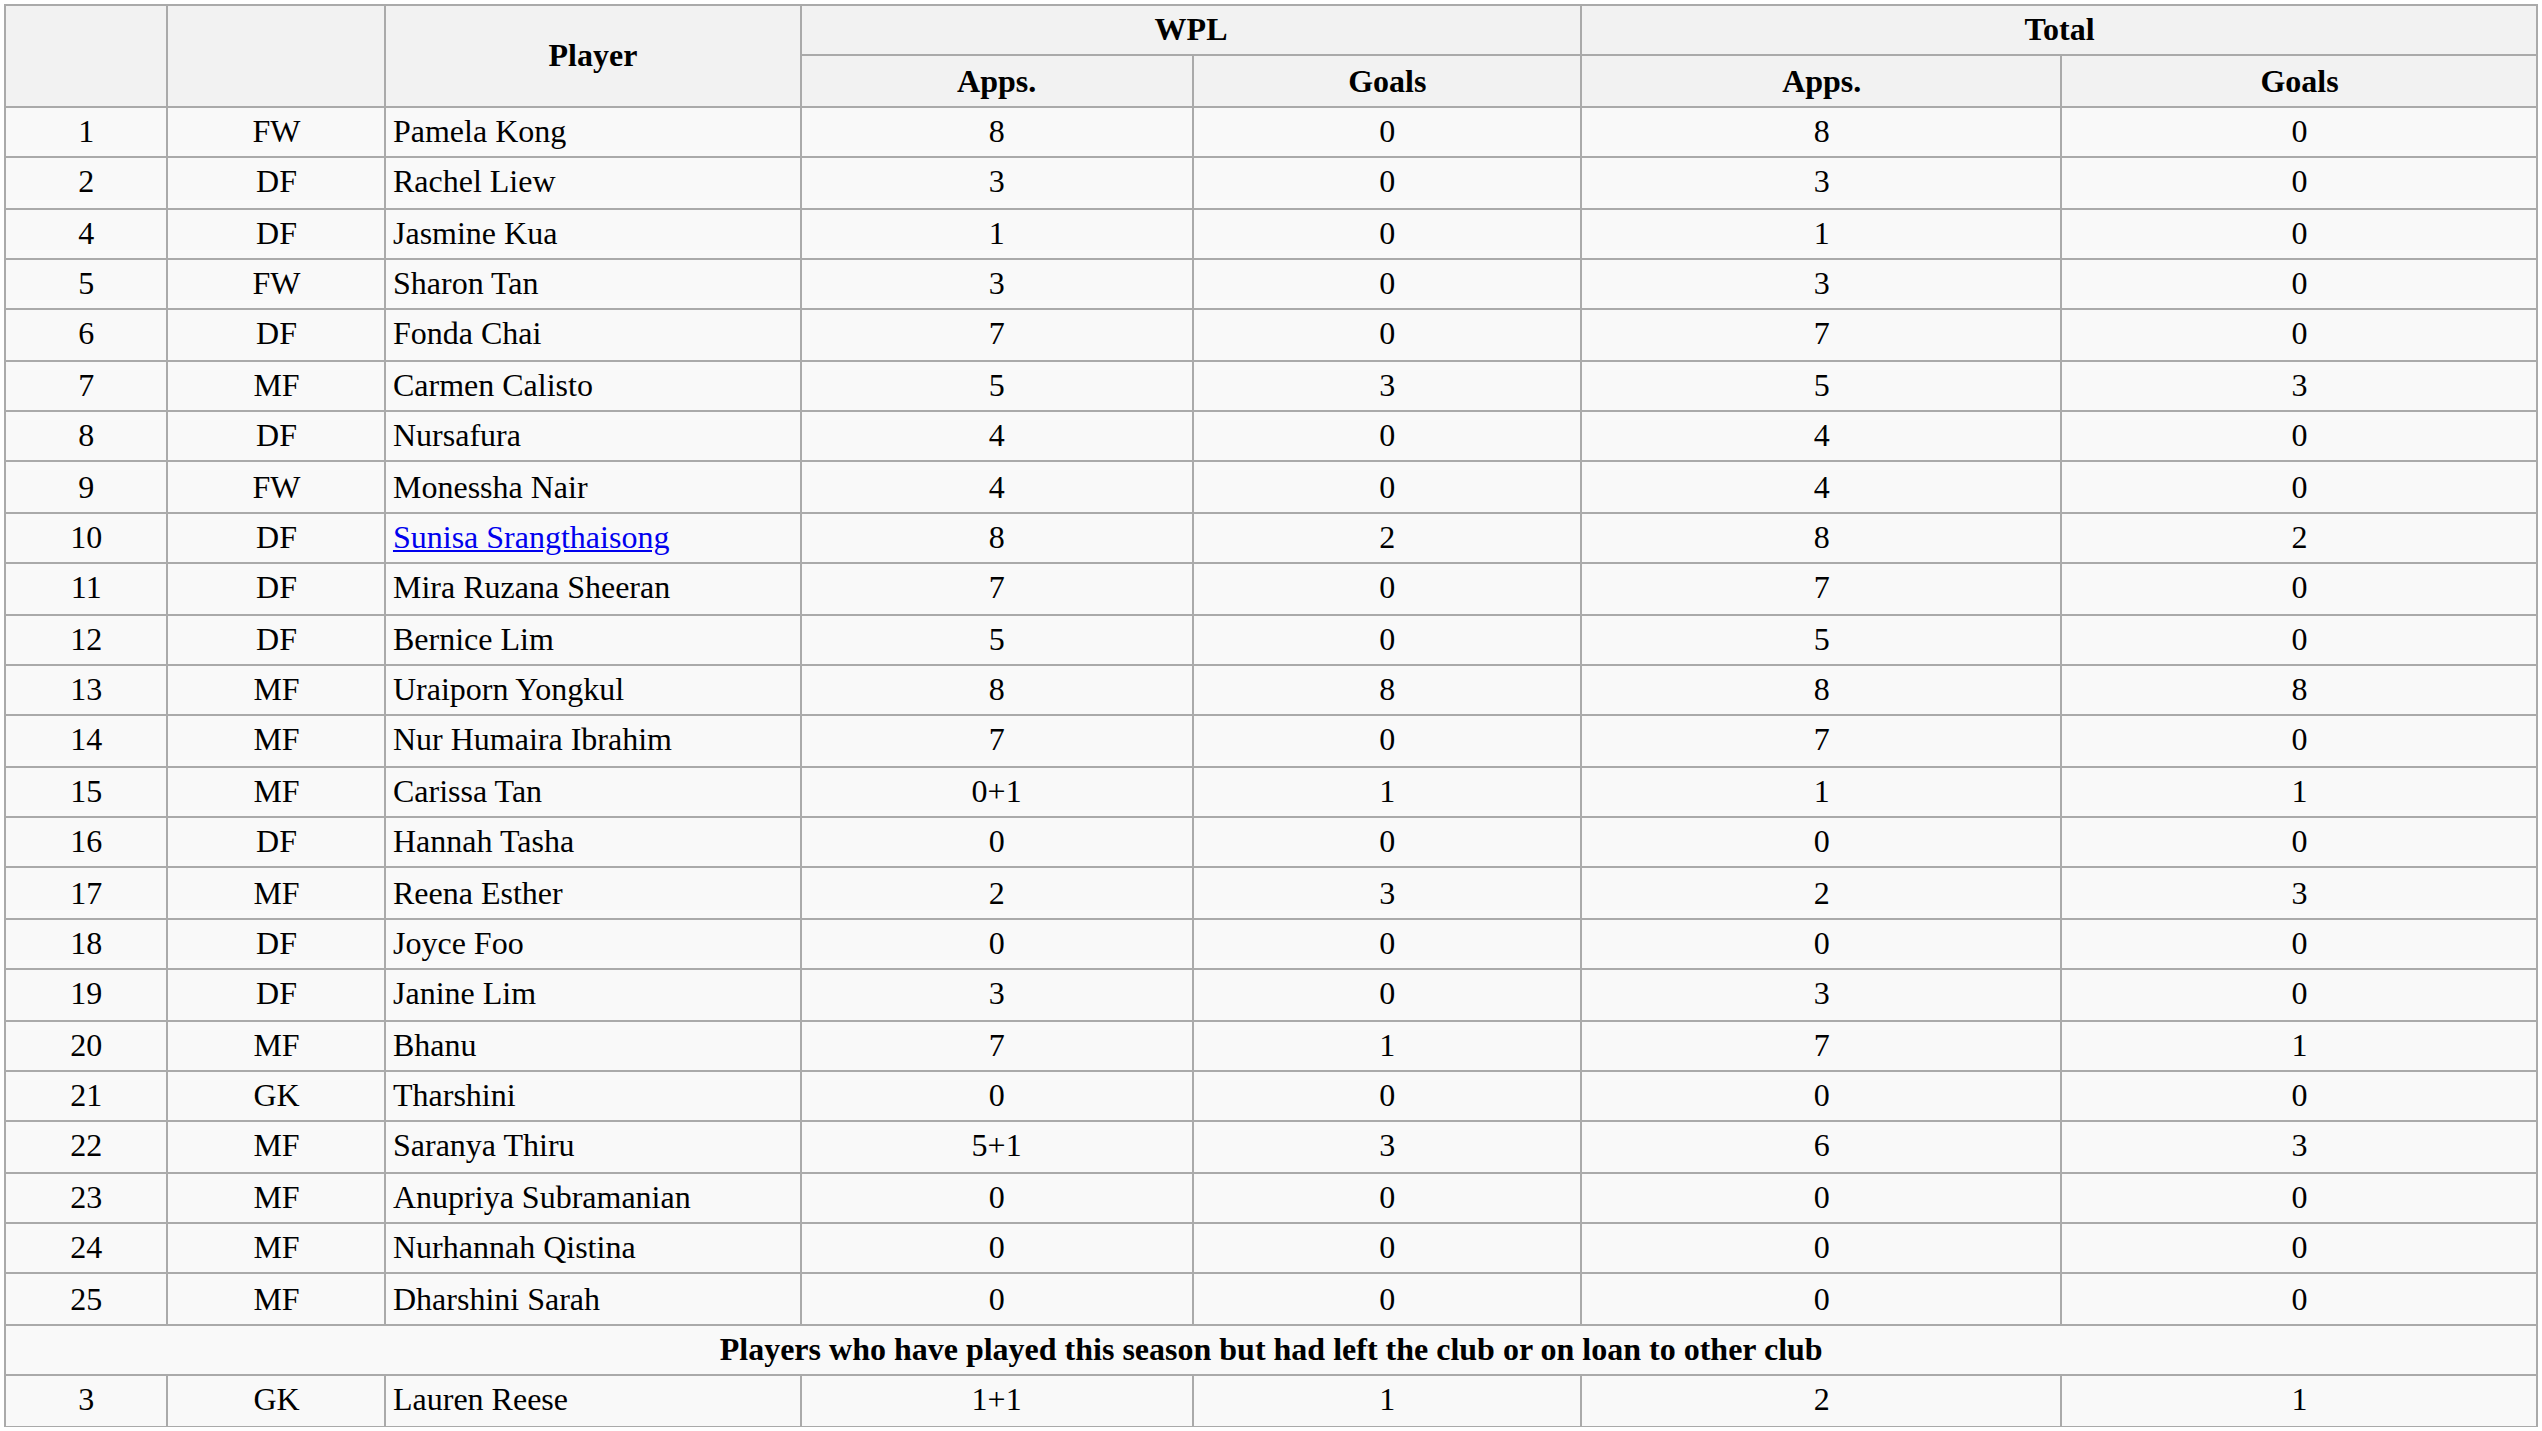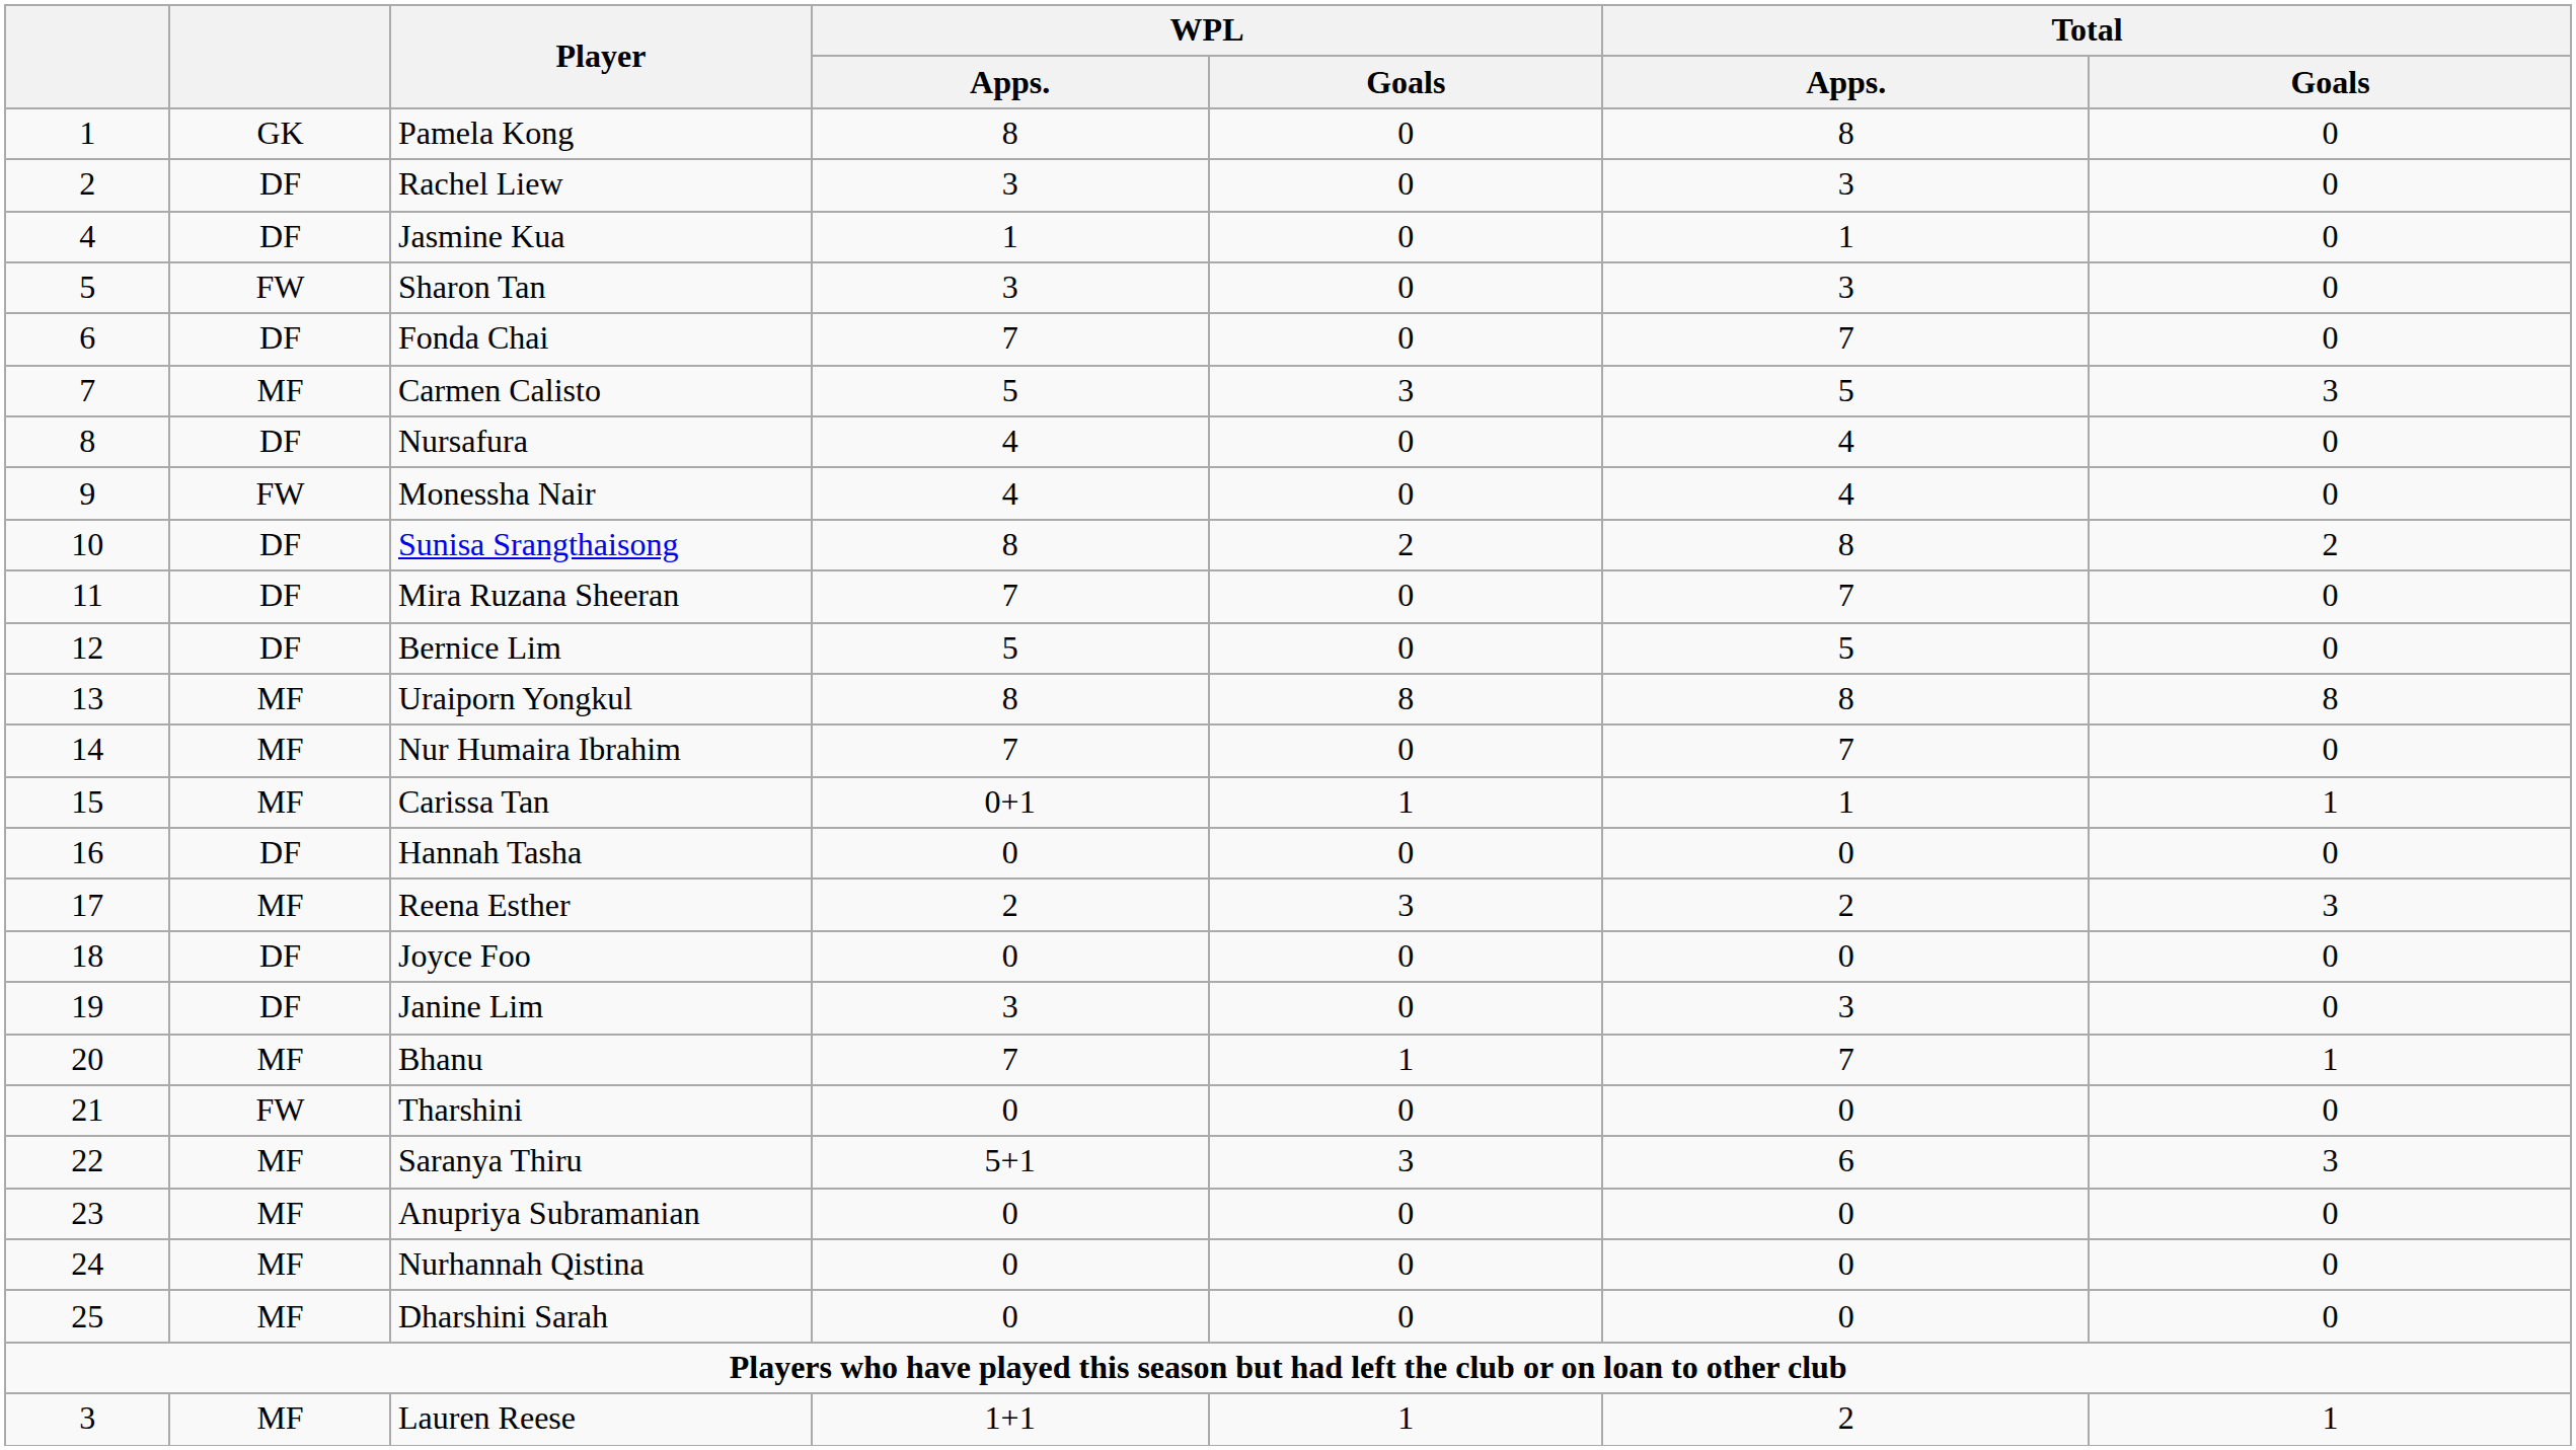 <table class="wikitable sortable" style="text-align:center; font-size:100%; width:80%;">
 <tr>
 <th rowspan=2></th>
 <th rowspan=2></th>
 <th rowspan=2 width="200">Player</th>
 <th colspan=2 width="105">WPL</th>
 <th colspan=2 width="130">Total</th>
 </tr>
 <tr>
 <th>Apps.</th>
 <th> Goals</th>
 <th>Apps.</th>
 <th> Goals</th>
 </tr>
 <tr>
 <td>1</td>
-<td>FW</td>
+<td>GK</td>
 <td align="left"> Pamela Kong</td>
 <td>8</td>
 <td>0</td>
 <td>8</td>
 <td>0</td>
 </tr>
 <tr>
 <td>2</td>
 <td>DF</td>
 <td align="left"> Rachel Liew</td>
 <td>3</td>
 <td>0</td>
 <td>3</td>
 <td>0</td>
 </tr>
 <tr>
 <td>4</td>
 <td>DF</td>
 <td align="left"> Jasmine Kua</td>
 <td>1</td>
 <td>0</td>
 <td>1</td>
 <td>0</td>
 </tr>
 <tr>
 <td>5</td>
 <td>FW</td>
 <td align="left"> Sharon Tan</td>
 <td>3</td>
 <td>0</td>
 <td>3</td>
 <td>0</td>
 </tr>
 <tr>
 <td>6</td>
 <td>DF</td>
 <td align="left"> Fonda Chai</td>
 <td>7</td>
 <td>0</td>
 <td>7</td>
 <td>0</td>
 </tr>
 <tr>
 <td>7</td>
 <td>MF</td>
 <td align="left"> Carmen Calisto</td>
 <td>5</td>
 <td>3</td>
 <td>5</td>
 <td>3</td>
 </tr>
 <tr>
 <td>8</td>
 <td>DF</td>
 <td align="left"> Nursafura</td>
 <td>4</td>
 <td>0</td>
 <td>4</td>
 <td>0</td>
 </tr>
 <tr>
 <td>9</td>
 <td>FW</td>
 <td align="left"> Monessha Nair</td>
 <td>4</td>
 <td>0</td>
 <td>4</td>
 <td>0</td>
 </tr>
 <tr>
 <td>10</td>
 <td>DF</td>
 <td align="left"> <a href='#'>Sunisa Srangthaisong</a></td>
 <td>8</td>
 <td>2</td>
 <td>8</td>
 <td>2</td>
 </tr>
 <tr>
 <td>11</td>
 <td>DF</td>
 <td align="left"> Mira Ruzana Sheeran</td>
 <td>7</td>
 <td>0</td>
 <td>7</td>
 <td>0</td>
 </tr>
 <tr>
 <td>12</td>
 <td>DF</td>
 <td align="left"> Bernice Lim</td>
 <td>5</td>
 <td>0</td>
 <td>5</td>
 <td>0</td>
 </tr>
 <tr>
 <td>13</td>
 <td>MF</td>
 <td align="left"> Uraiporn Yongkul</td>
 <td>8</td>
 <td>8</td>
 <td>8</td>
 <td>8</td>
 </tr>
 <tr>
 <td>14</td>
 <td>MF</td>
 <td align="left"> Nur Humaira Ibrahim</td>
 <td>7</td>
 <td>0</td>
 <td>7</td>
 <td>0</td>
 </tr>
 <tr>
 <td>15</td>
 <td>MF</td>
 <td align="left"> Carissa Tan</td>
 <td>0+1</td>
 <td>1</td>
 <td>1</td>
 <td>1</td>
 </tr>
 <tr>
 <td>16</td>
 <td>DF</td>
 <td align="left"> Hannah Tasha</td>
 <td>0</td>
 <td>0</td>
 <td>0</td>
 <td>0</td>
 </tr>
 <tr>
 <td>17</td>
 <td>MF</td>
 <td align="left"> Reena Esther</td>
 <td>2</td>
 <td>3</td>
 <td>2</td>
 <td>3</td>
 </tr>
 <tr>
 <td>18</td>
 <td>DF</td>
 <td align="left"> Joyce Foo</td>
 <td>0</td>
 <td>0</td>
 <td>0</td>
 <td>0</td>
 </tr>
 <tr>
 <td>19</td>
 <td>DF</td>
 <td align="left"> Janine Lim</td>
 <td>3</td>
 <td>0</td>
 <td>3</td>
 <td>0</td>
 </tr>
 <tr>
 <td>20</td>
 <td>MF</td>
 <td align="left"> Bhanu</td>
 <td>7</td>
 <td>1</td>
 <td>7</td>
 <td>1</td>
 </tr>
 <tr>
 <td>21</td>
-<td>GK</td>
+<td>FW</td>
 <td align="left"> Tharshini</td>
 <td>0</td>
 <td>0</td>
 <td>0</td>
 <td>0</td>
 </tr>
 <tr>
 <td>22</td>
 <td>MF</td>
 <td align="left"> Saranya Thiru</td>
 <td>5+1</td>
 <td>3</td>
 <td>6</td>
 <td>3</td>
 </tr>
 <tr>
 <td>23</td>
 <td>MF</td>
 <td align="left"> Anupriya Subramanian</td>
 <td>0</td>
 <td>0</td>
 <td>0</td>
 <td>0</td>
 </tr>
 <tr>
 <td>24</td>
 <td>MF</td>
 <td align="left"> Nurhannah Qistina</td>
 <td>0</td>
 <td>0</td>
 <td>0</td>
 <td>0</td>
 </tr>
 <tr>
 <td>25</td>
 <td>MF</td>
 <td align="left"> Dharshini Sarah</td>
 <td>0</td>
 <td>0</td>
 <td>0</td>
 <td>0</td>
 </tr>
 <tr>
 <td colspan="7"><strong>Players who have played this season but had left the club or on loan to other club</strong></td>
 </tr>
 <tr>
 <td>3</td>
-<td>GK</td>
+<td>MF</td>
 <td align="left"> Lauren Reese</td>
 <td>1+1</td>
 <td>1</td>
 <td>2</td>
 <td>1</td>
 </tr>
 <tr>
 </tr>
 </table>
